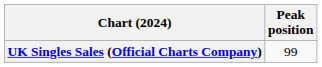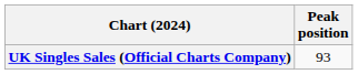 <table class="wikitable plainrowheaders" style="text-align:center">
 <tr>
 <th scope="col">Chart (2024)</th>
 <th scope="col">Peak<br>position</th>
 </tr>
 <tr>
 <th scope="row"><a href='#'>UK Singles Sales</a> (<a href='#'>Official Charts Company</a>)</th>
-<td>99</td>
+<td>93</td>
 </tr>
 </table>
